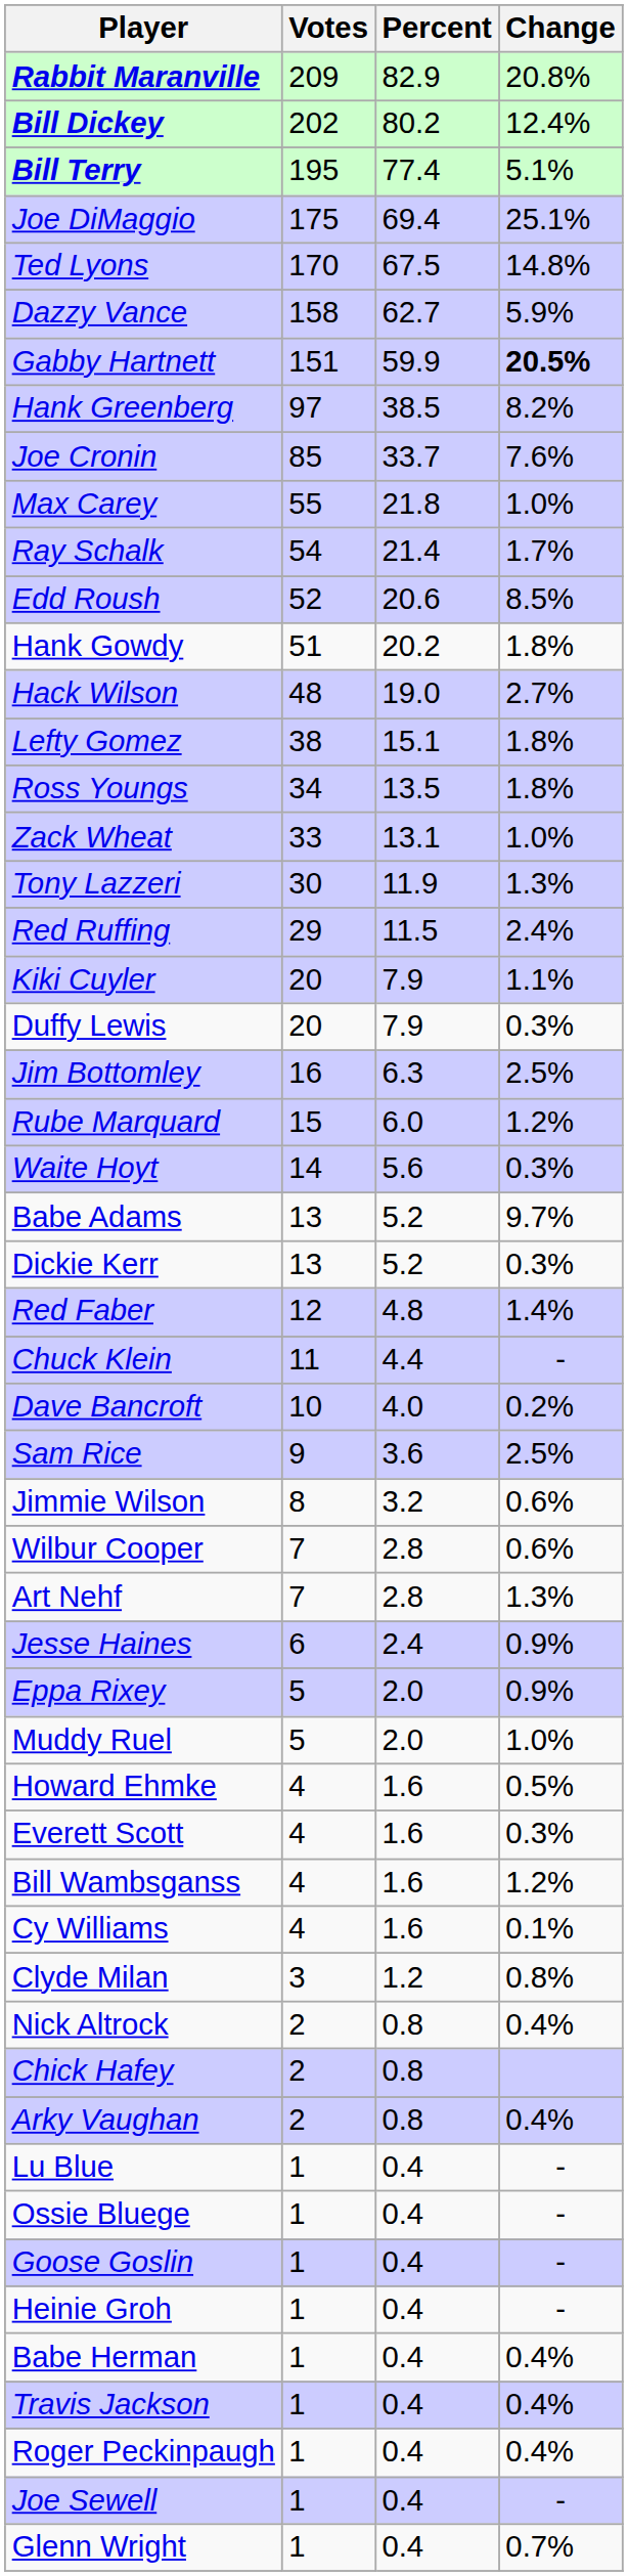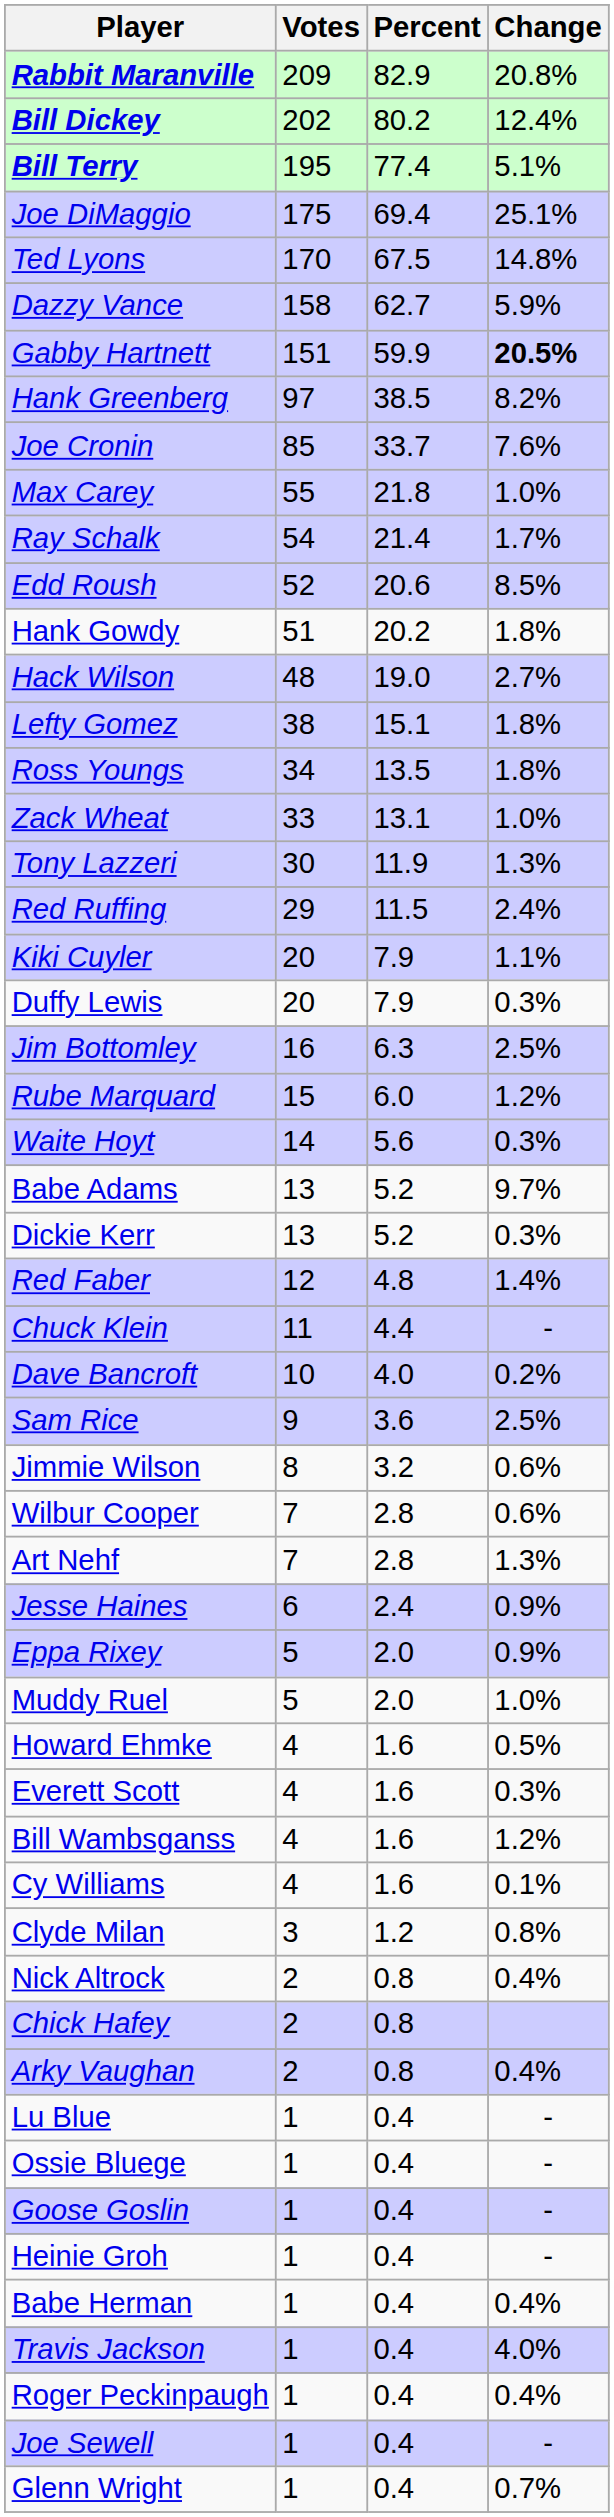 <table class="wikitable" border="1">
 <tr>
 <th>Player</th>
 <th>Votes</th>
 <th>Percent</th>
 <th>Change</th>
 </tr>
 <tr bgcolor="#ccffcc">
 <td><strong><em><a href='#'>Rabbit Maranville</a></em></strong></td>
 <td>209</td>
 <td>82.9</td>
 <td align="left"> 20.8%</td>
 </tr>
 <tr bgcolor="#ccffcc">
 <td><strong><em><a href='#'>Bill Dickey</a></em></strong></td>
 <td>202</td>
 <td>80.2</td>
 <td align="left"> 12.4%</td>
 </tr>
 <tr bgcolor="#ccffcc">
 <td><strong><em><a href='#'>Bill Terry</a></em></strong></td>
 <td>195</td>
 <td>77.4</td>
 <td align="left"> 5.1%</td>
 </tr>
 <tr bgcolor="#ccccff">
 <td><em><a href='#'>Joe DiMaggio</a></em></td>
 <td>175</td>
 <td>69.4</td>
 <td align="left"> 25.1%</td>
 </tr>
 <tr bgcolor="#ccccff">
 <td><em><a href='#'>Ted Lyons</a></em></td>
 <td>170</td>
 <td>67.5</td>
 <td align="left"> 14.8%</td>
 </tr>
 <tr bgcolor="#ccccff">
 <td><em><a href='#'>Dazzy Vance</a></em></td>
 <td>158</td>
 <td>62.7</td>
 <td align="left"> 5.9%</td>
 </tr>
 <tr bgcolor="#ccccff">
 <td><em><a href='#'>Gabby Hartnett</a></em></td>
 <td>151</td>
 <td>59.9</td>
 <td align="left"><strong> 20.5%</strong></td>
 </tr>
 <tr bgcolor="#ccccff">
 <td><em><a href='#'>Hank Greenberg</a></em></td>
 <td>97</td>
 <td>38.5</td>
 <td align="left"> 8.2%</td>
 </tr>
 <tr bgcolor="#ccccff">
 <td><em><a href='#'>Joe Cronin</a></em></td>
 <td>85</td>
 <td>33.7</td>
 <td align="left"> 7.6%</td>
 </tr>
 <tr bgcolor="#ccccff">
 <td><em><a href='#'>Max Carey</a></em></td>
 <td>55</td>
 <td>21.8</td>
 <td align="left"> 1.0%</td>
 </tr>
 <tr bgcolor="#ccccff">
 <td><em><a href='#'>Ray Schalk</a></em></td>
 <td>54</td>
 <td>21.4</td>
 <td align="left"> 1.7%</td>
 </tr>
 <tr bgcolor="#ccccff">
 <td><em><a href='#'>Edd Roush</a></em></td>
 <td>52</td>
 <td>20.6</td>
 <td align="left"> 8.5%</td>
 </tr>
 <tr>
 <td><a href='#'>Hank Gowdy</a></td>
 <td>51</td>
 <td>20.2</td>
 <td align="left"> 1.8%</td>
 </tr>
 <tr bgcolor="#ccccff">
 <td><em><a href='#'>Hack Wilson</a></em></td>
 <td>48</td>
 <td>19.0</td>
 <td align="left"> 2.7%</td>
 </tr>
 <tr bgcolor="#ccccff">
 <td><em><a href='#'>Lefty Gomez</a></em></td>
 <td>38</td>
 <td>15.1</td>
 <td align="left"> 1.8%</td>
 </tr>
 <tr bgcolor="#ccccff">
 <td><em><a href='#'>Ross Youngs</a></em></td>
 <td>34</td>
 <td>13.5</td>
 <td align="left"> 1.8%</td>
 </tr>
 <tr bgcolor="#ccccff">
 <td><em><a href='#'>Zack Wheat</a></em></td>
 <td>33</td>
 <td>13.1</td>
 <td align="left"> 1.0%</td>
 </tr>
 <tr bgcolor="#ccccff">
 <td><em><a href='#'>Tony Lazzeri</a></em></td>
 <td>30</td>
 <td>11.9</td>
 <td align="left"> 1.3%</td>
 </tr>
 <tr bgcolor="#ccccff">
 <td><em><a href='#'>Red Ruffing</a></em></td>
 <td>29</td>
 <td>11.5</td>
 <td align="left"> 2.4%</td>
 </tr>
 <tr bgcolor="#ccccff">
 <td><em><a href='#'>Kiki Cuyler</a></em></td>
 <td>20</td>
 <td>7.9</td>
 <td align="left"> 1.1%</td>
 </tr>
 <tr>
 <td><a href='#'>Duffy Lewis</a></td>
 <td>20</td>
 <td>7.9</td>
 <td align="left"> 0.3%</td>
 </tr>
 <tr bgcolor="#ccccff">
 <td><em><a href='#'>Jim Bottomley</a></em></td>
 <td>16</td>
 <td>6.3</td>
 <td align="left"> 2.5%</td>
 </tr>
 <tr bgcolor="#ccccff">
 <td><em><a href='#'>Rube Marquard</a></em></td>
 <td>15</td>
 <td>6.0</td>
 <td align="left"> 1.2%</td>
 </tr>
 <tr bgcolor="#ccccff">
 <td><em><a href='#'>Waite Hoyt</a></em></td>
 <td>14</td>
 <td>5.6</td>
 <td align="left"> 0.3%</td>
 </tr>
 <tr>
 <td><a href='#'>Babe Adams</a></td>
 <td>13</td>
 <td>5.2</td>
 <td align="left"> 9.7%</td>
 </tr>
 <tr>
 <td><a href='#'>Dickie Kerr</a></td>
 <td>13</td>
 <td>5.2</td>
 <td align="left"> 0.3%</td>
 </tr>
 <tr bgcolor="#ccccff">
 <td><em><a href='#'>Red Faber</a></em></td>
 <td>12</td>
 <td>4.8</td>
 <td align="left"> 1.4%</td>
 </tr>
 <tr bgcolor="#ccccff">
 <td><em><a href='#'>Chuck Klein</a></em></td>
 <td>11</td>
 <td>4.4</td>
 <td align=center>-</td>
 </tr>
 <tr bgcolor="#ccccff">
 <td><em><a href='#'>Dave Bancroft</a></em></td>
 <td>10</td>
 <td>4.0</td>
 <td align="left"> 0.2%</td>
 </tr>
 <tr bgcolor="#ccccff">
 <td><em><a href='#'>Sam Rice</a></em></td>
 <td>9</td>
 <td>3.6</td>
 <td align="left"> 2.5%</td>
 </tr>
 <tr>
 <td><a href='#'>Jimmie Wilson</a></td>
 <td>8</td>
 <td>3.2</td>
 <td align="left"> 0.6%</td>
 </tr>
 <tr>
 <td><a href='#'>Wilbur Cooper</a></td>
 <td>7</td>
 <td>2.8</td>
 <td align="left"> 0.6%</td>
 </tr>
 <tr>
 <td><a href='#'>Art Nehf</a></td>
 <td>7</td>
 <td>2.8</td>
 <td align="left"> 1.3%</td>
 </tr>
 <tr bgcolor="#ccccff">
 <td><em><a href='#'>Jesse Haines</a></em></td>
 <td>6</td>
 <td>2.4</td>
 <td align="left"> 0.9%</td>
 </tr>
 <tr bgcolor="#ccccff">
 <td><em><a href='#'>Eppa Rixey</a></em></td>
 <td>5</td>
 <td>2.0</td>
 <td align="left"> 0.9%</td>
 </tr>
 <tr>
 <td><a href='#'>Muddy Ruel</a></td>
 <td>5</td>
 <td>2.0</td>
 <td align="left"> 1.0%</td>
 </tr>
 <tr>
 <td><a href='#'>Howard Ehmke</a></td>
 <td>4</td>
 <td>1.6</td>
 <td align="left"> 0.5%</td>
 </tr>
 <tr>
 <td><a href='#'>Everett Scott</a></td>
 <td>4</td>
 <td>1.6</td>
 <td align="left"> 0.3%</td>
 </tr>
 <tr>
 <td><a href='#'>Bill Wambsganss</a></td>
 <td>4</td>
 <td>1.6</td>
 <td align="left"> 1.2%</td>
 </tr>
 <tr>
 <td><a href='#'>Cy Williams</a></td>
 <td>4</td>
 <td>1.6</td>
 <td align="left"> 0.1%</td>
 </tr>
 <tr>
 <td><a href='#'>Clyde Milan</a></td>
 <td>3</td>
 <td>1.2</td>
 <td align="left"> 0.8%</td>
 </tr>
 <tr>
 <td><a href='#'>Nick Altrock</a></td>
 <td>2</td>
 <td>0.8</td>
 <td align="left"> 0.4%</td>
 </tr>
 <tr bgcolor="#ccccff">
 <td><em><a href='#'>Chick Hafey</a></em></td>
 <td>2</td>
 <td>0.8</td>
 <td align=center></td>
 </tr>
 <tr bgcolor="#ccccff">
 <td><em><a href='#'>Arky Vaughan</a></em></td>
 <td>2</td>
 <td>0.8</td>
 <td align="left"> 0.4%</td>
 </tr>
 <tr>
 <td><a href='#'>Lu Blue</a></td>
 <td>1</td>
 <td>0.4</td>
 <td align=center>-</td>
 </tr>
 <tr>
 <td><a href='#'>Ossie Bluege</a></td>
 <td>1</td>
 <td>0.4</td>
 <td align=center>-</td>
 </tr>
 <tr bgcolor="#ccccff">
 <td><em><a href='#'>Goose Goslin</a></em></td>
 <td>1</td>
 <td>0.4</td>
 <td align=center>-</td>
 </tr>
 <tr>
 <td><a href='#'>Heinie Groh</a></td>
 <td>1</td>
 <td>0.4</td>
 <td align=center>-</td>
 </tr>
 <tr>
 <td><a href='#'>Babe Herman</a></td>
 <td>1</td>
 <td>0.4</td>
 <td align="left"> 0.4%</td>
 </tr>
 <tr bgcolor="#ccccff">
 <td><em><a href='#'>Travis Jackson</a></em></td>
 <td>1</td>
 <td>0.4</td>
-<td align="left"> 0.4%</td>
+<td align="left"> 4.0%</td>
 </tr>
 <tr>
 <td><a href='#'>Roger Peckinpaugh</a></td>
 <td>1</td>
 <td>0.4</td>
 <td align="left"> 0.4%</td>
 </tr>
 <tr bgcolor="#ccccff">
 <td><em><a href='#'>Joe Sewell</a></em></td>
 <td>1</td>
 <td>0.4</td>
 <td align=center>-</td>
 </tr>
 <tr>
 <td><a href='#'>Glenn Wright</a></td>
 <td>1</td>
 <td>0.4</td>
 <td align="left"> 0.7%</td>
 </tr>
 </table>
